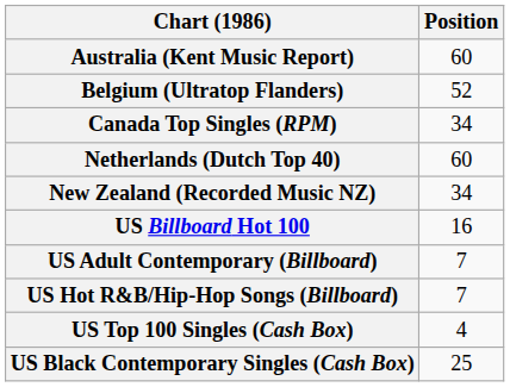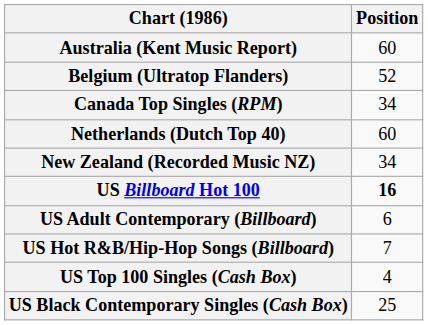 <table class="wikitable sortable plainrowheaders" style="text-align:center">
 <tr>
 <th scope="col">Chart (1986)</th>
 <th scope="col">Position</th>
 </tr>
 <tr>
 <th scope="row">Australia (Kent Music Report)</th>
 <td>60</td>
 </tr>
 <tr>
 <th scope="row">Belgium (Ultratop Flanders)</th>
 <td>52</td>
 </tr>
 <tr>
 <th scope="row">Canada Top Singles (<em>RPM</em>)</th>
 <td>34</td>
 </tr>
 <tr>
 <th scope="row">Netherlands (Dutch Top 40)</th>
 <td>60</td>
 </tr>
 <tr>
 <th scope="row">New Zealand (Recorded Music NZ)</th>
 <td>34</td>
 </tr>
 <tr>
 <th scope="row">US <a href='#'><em>Billboard</em> Hot 100</a></th>
-<td>16</td>
+<td><strong>16</strong></td>
 </tr>
 <tr>
 <th scope="row">US Adult Contemporary (<em>Billboard</em>)</th>
-<td>7</td>
+<td>6</td>
 </tr>
 <tr>
 <th scope="row">US Hot R&B/Hip-Hop Songs (<em>Billboard</em>)</th>
 <td>7</td>
 </tr>
 <tr>
 <th scope="row">US Top 100 Singles (<em>Cash Box</em>)</th>
 <td>4</td>
 </tr>
 <tr>
 <th scope="row">US Black Contemporary Singles (<em>Cash Box</em>)</th>
 <td>25</td>
 </tr>
 </table>
